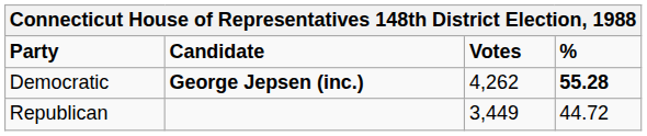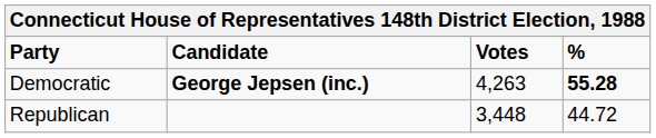 <table class="wikitable">
 <tr>
 <th colspan="4">Connecticut House of Representatives 148th District Election, 1988</th>
 </tr>
 <tr>
 <td><strong>Party</strong></td>
 <td><strong>Candidate</strong></td>
 <td><strong>Votes</strong></td>
 <td><strong>%</strong></td>
 </tr>
 <tr>
 <td>Democratic</td>
 <td><strong>George Jepsen (inc.)</strong></td>
-<td>4,262</td>
+<td>4,263</td>
 <td><strong>55.28</strong></td>
 </tr>
 <tr>
 <td>Republican</td>
 <td></td>
-<td>3,449</td>
+<td>3,448</td>
 <td>44.72</td>
 </tr>
 </table>
